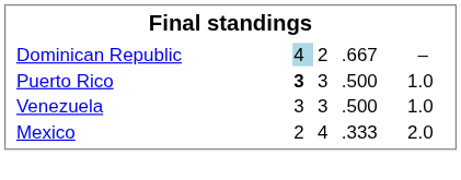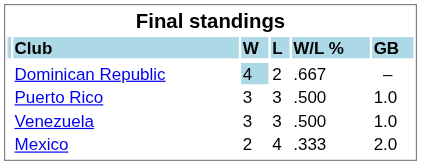 <table cellpadding="1" width="350px" style="font-size: 90%; border: 1px solid gray;">
 <tr align="center" style="font-size: larger;">
 <td colspan=6><strong>Final standings</strong></td>
+</tr>
+<tr style="background:lightblue;">
+<td></td>
+<td><strong>Club</strong></td>
+<td><strong>W</strong></td>
+<td><strong>L</strong></td>
+<td><strong>W/L %</strong></td>
+<td><strong>GB</strong></td>
 </tr>
 <tr align="center" style="vertical-align: middle;" style="background:lightblue;">
 </tr>
 <tr>
 <td></td>
 <td><a href='#'>Dominican Republic</a></td>
 <td style="background: lightblue;">4</td>
 <td>2</td>
 <td>.667</td>
 <td>  –</td>
 </tr>
 <tr>
 <td></td>
 <td><a href='#'>Puerto Rico</a></td>
-<td><strong>3</strong></td>
+<td>3</td>
 <td>3</td>
 <td>.500</td>
 <td>1.0</td>
 </tr>
 <tr>
 <td></td>
 <td><a href='#'>Venezuela</a></td>
 <td>3</td>
 <td>3</td>
 <td>.500</td>
 <td>1.0</td>
 </tr>
 <tr>
 <td></td>
 <td><a href='#'>Mexico</a></td>
 <td>2</td>
 <td>4</td>
 <td>.333</td>
 <td>2.0</td>
 </tr>
 <tr>
 </tr>
 </table>
